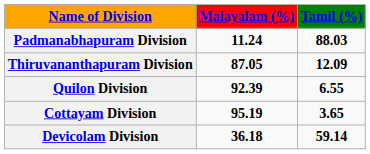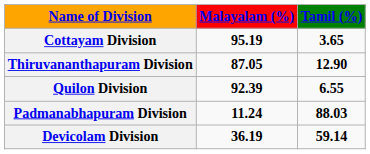 <table class="wikitable sortable" style="line-height:20px;text-align:center;">
 <tr>
 <td style="background:Orange;"><a href='#'><span><strong>Name of Division</strong></span></a></td>
 <td style="background:Red;"><a href='#'><span><strong>Malayalam (%)</strong></span></a></td>
 <td style="background:Green;"><a href='#'><span><strong>Tamil (%)</strong></span></a></td>
 </tr>
 <tr>
-<th><a href='#'>Padmanabhapuram</a> Division</th>
-<td><strong>11.24</strong></td>
-<td><strong>88.03</strong></td>
+<th><a href='#'>Cottayam</a> Division</th>
+<td><strong>95.19</strong></td>
+<td><strong>3.65</strong></td>
 </tr>
 <tr>
 <th><a href='#'>Thiruvananthapuram</a> Division</th>
 <td><strong>87.05</strong></td>
-<td><strong>12.09</strong></td>
+<td><strong>12.90</strong></td>
 </tr>
 <tr>
 <th><a href='#'>Quilon</a> Division</th>
 <td><strong>92.39</strong></td>
 <td><strong>6.55</strong></td>
 </tr>
 <tr>
-<th><a href='#'>Cottayam</a> Division</th>
-<td><strong>95.19</strong></td>
-<td><strong>3.65</strong></td>
+<th><a href='#'>Padmanabhapuram</a> Division</th>
+<td><strong>11.24</strong></td>
+<td><strong>88.03</strong></td>
 </tr>
 <tr>
 <th><a href='#'>Devicolam</a> Division</th>
-<td><strong>36.18</strong></td>
+<td><strong>36.19</strong></td>
 <td><strong>59.14</strong></td>
 </tr>
 </table>
